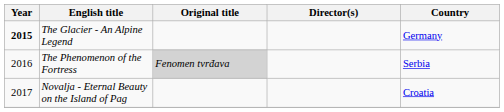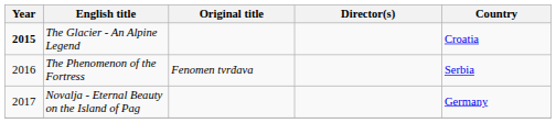 <table class="sortable wikitable" width="85%" cellpadding="5">
 <tr>
 <th width="7%">Year</th>
 <th width="23%">English title</th>
 <th width="23%">Original title</th>
 <th width="27%">Director(s)</th>
 <th width="20%">Country</th>
 </tr>
 <tr>
 <td style="text-align:center;"><strong>2015</strong></td>
 <td><em>The Glacier - An Alpine Legend</em> </td>
 <td></td>
 <td></td>
-<td><a href='#'>Germany</a></td>
+<td><a href='#'>Croatia</a></td>
 </tr>
 <tr>
 <td style="text-align:center;">2016</td>
 <td><em>The Phenomenon of the Fortress</em> </td>
-<td style="background: lightgrey;"><em>Fenomen tvrđava</em></td>
+<td><em>Fenomen tvrđava</em></td>
 <td></td>
 <td><a href='#'>Serbia</a></td>
 </tr>
 <tr>
 <td style="text-align:center;">2017</td>
 <td><em>Novalja - Eternal Beauty on the Island of Pag</em> </td>
 <td></td>
 <td></td>
-<td><a href='#'>Croatia</a></td>
+<td><a href='#'>Germany</a></td>
 </tr>
 <tr>
 </tr>
 </table>
